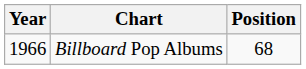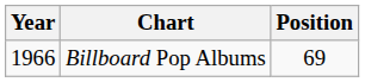 <table class="wikitable">
 <tr>
 <th>Year</th>
 <th>Chart</th>
 <th>Position</th>
 </tr>
 <tr>
 <td>1966</td>
 <td><em>Billboard</em> Pop Albums</td>
-<td align="center">68</td>
+<td align="center">69</td>
 </tr>
 </table>
